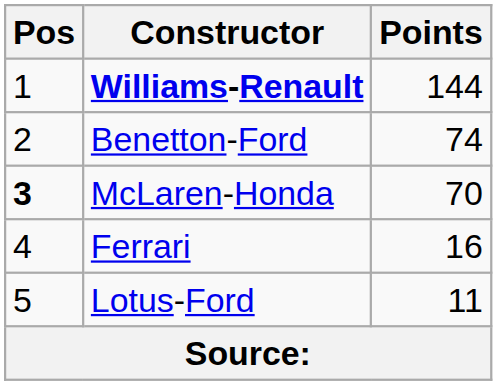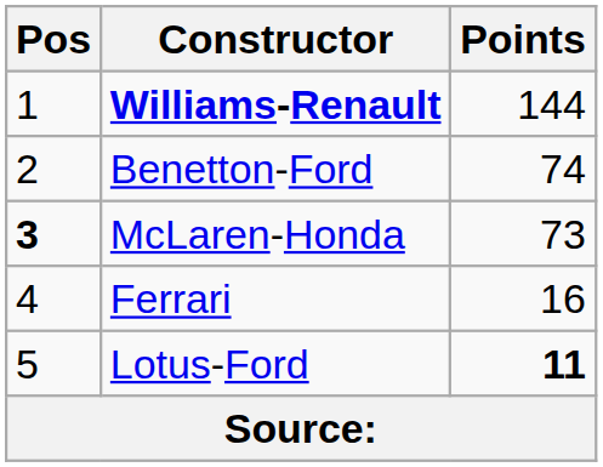 <table class="wikitable" style="font-size: 95%;">
 <tr>
 <th>Pos</th>
 <th>Constructor</th>
 <th>Points</th>
 </tr>
 <tr>
 <td>1</td>
 <td> <strong><a href='#'>Williams</a>-<a href='#'>Renault</a></strong></td>
 <td align="right">144</td>
 </tr>
 <tr>
 <td>2</td>
 <td> <a href='#'>Benetton</a>-<a href='#'>Ford</a></td>
 <td align="right">74</td>
 </tr>
 <tr>
 <td><strong>3</strong></td>
 <td> <a href='#'>McLaren</a>-<a href='#'>Honda</a></td>
-<td align="right">70</td>
+<td align="right">73</td>
 </tr>
 <tr>
 <td>4</td>
 <td> <a href='#'>Ferrari</a></td>
 <td align="right">16</td>
 </tr>
 <tr>
 <td>5</td>
 <td> <a href='#'>Lotus</a>-<a href='#'>Ford</a></td>
-<td align="right">11</td>
+<td align="right"><strong>11</strong></td>
 </tr>
 <tr>
 <th colspan=4>Source: </th>
 </tr>
 </table>
